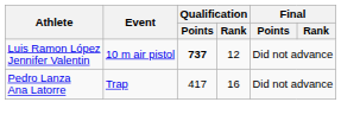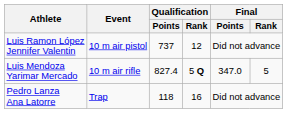 <table class=wikitable style=font-size:90%;text-align:center>
 <tr>
 <th rowspan=2>Athlete</th>
 <th rowspan=2>Event</th>
 <th colspan=2>Qualification</th>
 <th colspan=2>Final</th>
 </tr>
 <tr style=font-size:95%>
 <th>Points</th>
 <th>Rank</th>
 <th>Points</th>
 <th>Rank</th>
 </tr>
 <tr>
 <td align=left><a href='#'>Luis Ramon López</a><br><a href='#'>Jennifer Valentin</a></td>
 <td align=left><a href='#'>10 m air pistol</a></td>
-<td><strong>737</strong></td>
+<td>737</td>
 <td>12</td>
 <td colspan=2>Did not advance</td>
 </tr>
 <tr>
+<td align=left><a href='#'>Luis Mendoza</a><br><a href='#'>Yarimar Mercado</a></td>
+<td align=left><a href='#'>10 m air rifle</a></td>
+<td>827.4</td>
+<td>5 <strong>Q</strong></td>
+<td>347.0</td>
+<td>5</td>
+</tr>
+<tr>
 <td align=left><a href='#'>Pedro Lanza</a><br><a href='#'>Ana Latorre</a></td>
 <td align=left><a href='#'>Trap</a></td>
-<td>417</td>
+<td>118</td>
 <td>16</td>
 <td colspan=2>Did not advance</td>
 </tr>
 </table>
